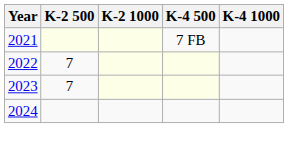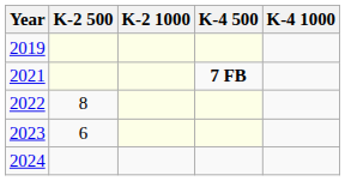 <table class="wikitable" style="text-align:center;">
 <tr>
 <th>Year</th>
 <th>K-2 500</th>
 <th>K-2 1000</th>
 <th>K-4 500</th>
 <th>K-4 1000</th>
 </tr>
 <tr>
+<td><a href='#'>2019</a></td>
+<td style="background:#fdffe7"></td>
+<td style="background:#fdffe7"></td>
+<td style="background:#fdffe7"></td>
+<td></td>
+</tr>
+<tr>
 <td><a href='#'>2021</a></td>
 <td style="background:#fdffe7"></td>
 <td style="background:#fdffe7"></td>
-<td>7 FB</td>
+<td><strong>7 FB</strong></td>
 <td></td>
 </tr>
 <tr>
 <td><a href='#'>2022</a></td>
-<td>7</td>
+<td>8</td>
 <td style="background:#fdffe7"></td>
 <td style="background:#fdffe7"></td>
 <td></td>
 </tr>
 <tr>
 <td><a href='#'>2023</a></td>
-<td>7</td>
+<td>6</td>
 <td style="background:#fdffe7"></td>
 <td style="background:#fdffe7"></td>
 <td></td>
 </tr>
 <tr>
 <td><a href='#'>2024</a></td>
 <td></td>
 <td></td>
 <td></td>
 <td></td>
 </tr>
 </table>
